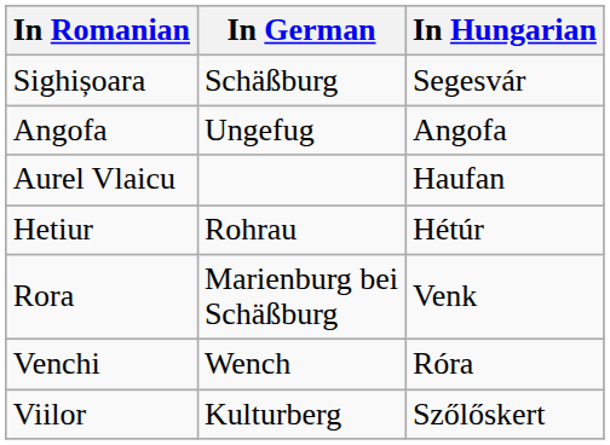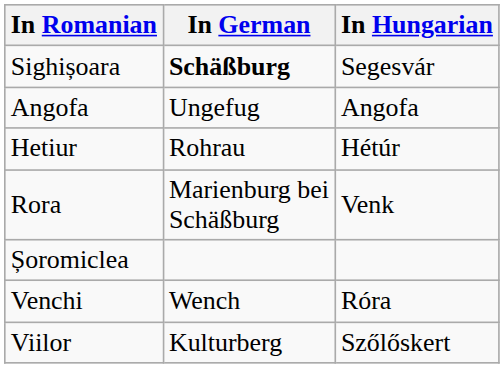 <table class="wikitable">
 <tr>
 <th>In <a href='#'>Romanian</a></th>
 <th>In <a href='#'>German</a></th>
 <th>In <a href='#'>Hungarian</a></th>
 </tr>
 <tr>
 <td>Sighișoara</td>
-<td>Schäßburg</td>
+<td><strong>Schäßburg</strong></td>
 <td>Segesvár</td>
 </tr>
 <tr>
 <td>Angofa</td>
 <td>Ungefug</td>
 <td>Angofa</td>
-</tr>
-<tr>
-<td>Aurel Vlaicu</td>
-<td></td>
-<td>Haufan</td>
 </tr>
 <tr>
 <td>Hetiur</td>
 <td>Rohrau</td>
 <td>Hétúr</td>
 </tr>
 <tr>
 <td>Rora</td>
 <td>Marienburg bei<br>Schäßburg</td>
 <td>Venk</td>
 </tr>
 <tr>
+<td>Șoromiclea</td>
+<td></td>
+<td></td>
+</tr>
+<tr>
 <td>Venchi</td>
 <td>Wench</td>
 <td>Róra</td>
 </tr>
 <tr>
 <td>Viilor</td>
 <td>Kulturberg</td>
 <td>Szőlőskert</td>
 </tr>
 </table>
